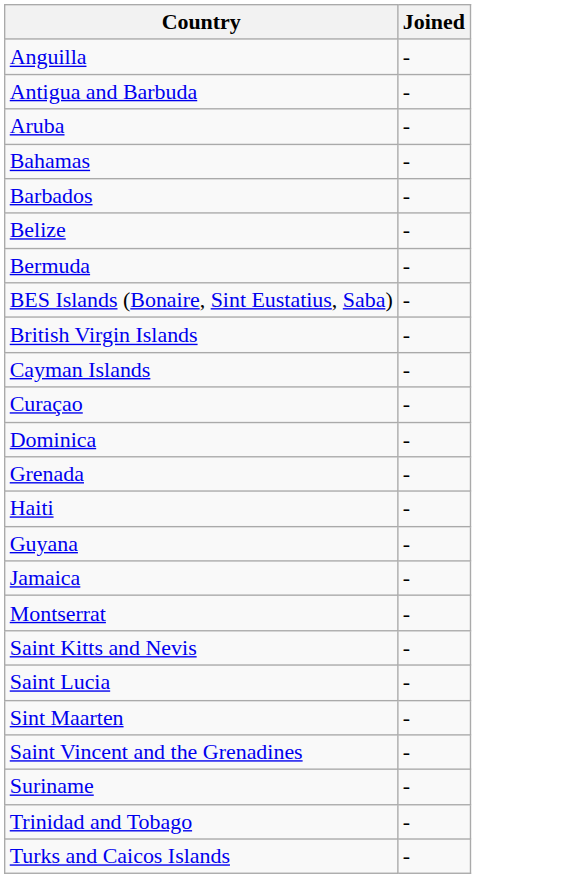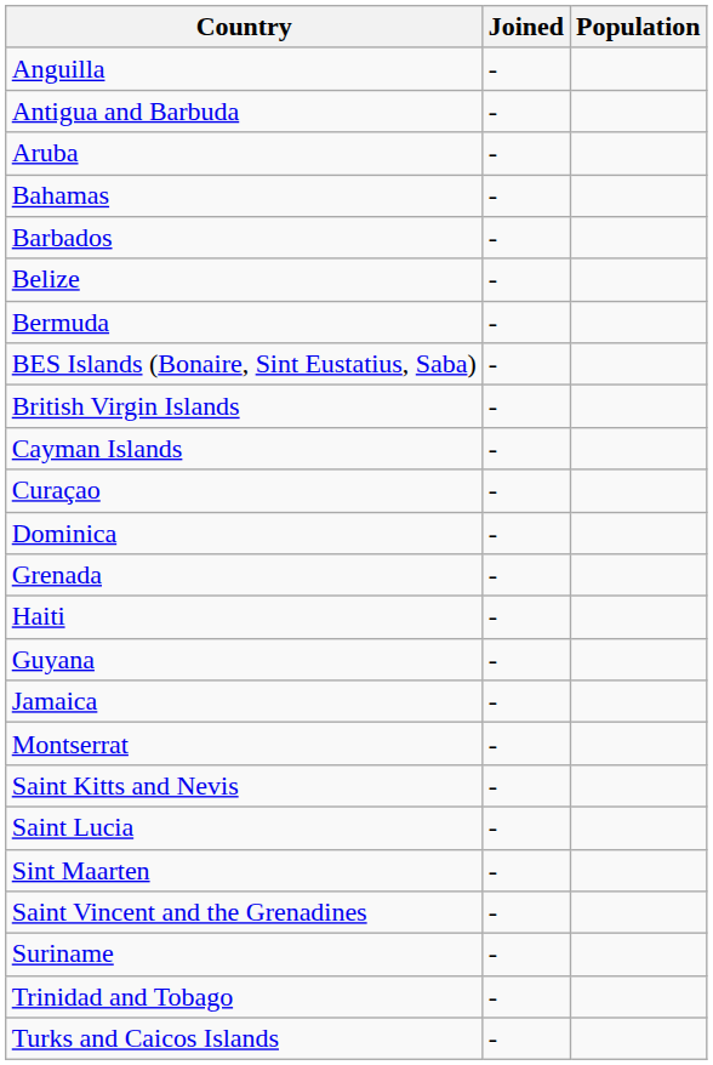 <table class="wikitable sortable">
 <tr>
 <th>Country</th>
 <th>Joined</th>
+<th>Population</th>
 </tr>
 <tr>
 <td><a href='#'>Anguilla</a></td>
 <td>-</td>
+<td align=right></td>
 </tr>
 <tr>
 <td><a href='#'>Antigua and Barbuda</a></td>
 <td>-</td>
+<td align=right></td>
 </tr>
 <tr>
 <td><a href='#'>Aruba</a></td>
 <td>-</td>
+<td align=right></td>
 </tr>
 <tr>
 <td><a href='#'>Bahamas</a></td>
 <td>-</td>
+<td align=right></td>
 </tr>
 <tr>
 <td><a href='#'>Barbados</a></td>
 <td>-</td>
+<td align=right></td>
 </tr>
 <tr>
 <td><a href='#'>Belize</a></td>
 <td>-</td>
+<td align=right></td>
 </tr>
 <tr>
 <td><a href='#'>Bermuda</a></td>
 <td>-</td>
+<td align=right></td>
 </tr>
 <tr>
 <td><a href='#'>BES Islands</a> (<a href='#'>Bonaire</a>, <a href='#'>Sint Eustatius</a>, <a href='#'>Saba</a>)</td>
 <td>-</td>
+<td align=right></td>
 </tr>
 <tr>
 <td><a href='#'>British Virgin Islands</a></td>
 <td>-</td>
+<td align=right></td>
 </tr>
 <tr>
 <td><a href='#'>Cayman Islands</a></td>
 <td>-</td>
+<td align=right></td>
 </tr>
 <tr>
 <td><a href='#'>Curaçao</a></td>
 <td>-</td>
+<td align=right></td>
 </tr>
 <tr>
 <td><a href='#'>Dominica</a></td>
 <td>-</td>
+<td align=right></td>
 </tr>
 <tr>
 <td><a href='#'>Grenada</a></td>
 <td>-</td>
+<td align=right></td>
 </tr>
 <tr>
 <td><a href='#'>Haiti</a></td>
 <td>-</td>
+<td align=right></td>
 </tr>
 <tr>
 <td><a href='#'>Guyana</a></td>
 <td>-</td>
+<td align=right></td>
 </tr>
 <tr>
 <td><a href='#'>Jamaica</a></td>
 <td>-</td>
+<td align=right></td>
 </tr>
 <tr>
 <td><a href='#'>Montserrat</a></td>
 <td>-</td>
+<td align=right></td>
 </tr>
 <tr>
 <td><a href='#'>Saint Kitts and Nevis</a></td>
 <td>-</td>
+<td align=right></td>
 </tr>
 <tr>
 <td><a href='#'>Saint Lucia</a></td>
 <td>-</td>
+<td align=right></td>
 </tr>
 <tr>
 <td><a href='#'>Sint Maarten</a></td>
 <td>-</td>
+<td align=right></td>
 </tr>
 <tr>
 <td><a href='#'>Saint Vincent and the Grenadines</a></td>
 <td>-</td>
+<td align=right></td>
 </tr>
 <tr>
 <td><a href='#'>Suriname</a></td>
 <td>-</td>
+<td align=right></td>
 </tr>
 <tr>
 <td><a href='#'>Trinidad and Tobago</a></td>
 <td>-</td>
+<td align=right></td>
 </tr>
 <tr>
 <td><a href='#'>Turks and Caicos Islands</a></td>
 <td>-</td>
+<td align=right></td>
 </tr>
 </table>
